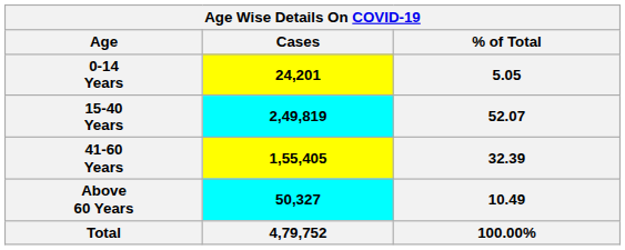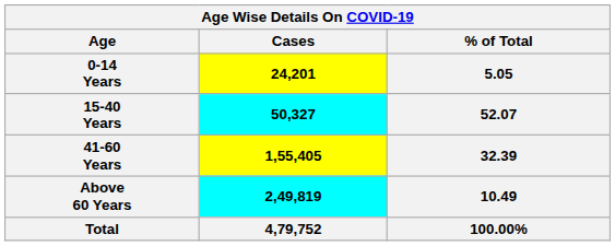 <table class="wikitable plainrowheaders sortable mw-collapsible citiwise-data" style="text-align:center; font-size:75%; width:500px;  margin:0px 0px 0em 0em;">
 <tr>
 <th colspan="3">Age Wise Details On <a href='#'>COVID-19</a></th>
 </tr>
 <tr>
 <th scope="col">Age</th>
 <th scope="col">Cases</th>
 <th scope="col">% of Total</th>
 </tr>
 <tr>
 <th scope="row">0-14<br>Years</th>
 <td style="background:#FFFF00;"><span><strong>24,201</strong></span></td>
 <th scope="row">5.05</th>
 </tr>
 <tr>
 <th scope="row">15-40<br>Years</th>
-<td style="background:#00FFFF;"><span><strong>2,49,819</strong></span></td>
+<td style="background:#00FFFF;"><span><strong>50,327</strong></span></td>
 <th scope="row">52.07</th>
 </tr>
 <tr>
 <th scope="row">41-60<br>Years</th>
 <td style="background:#FFFF00;"><span><strong>1,55,405</strong></span></td>
 <th scope="row">32.39</th>
 </tr>
 <tr>
 <th scope="row">Above<br>60 Years</th>
-<td style="background:#00FFFF;"><span><strong>50,327</strong></span></td>
+<td style="background:#00FFFF;"><span><strong>2,49,819</strong></span></td>
 <th scope="row">10.49</th>
 </tr>
 <tr>
 <th scope="col">Total</th>
 <th style="text-align:center;">4,79,752</th>
 <th scope="col">100.00%</th>
 </tr>
 </table>
